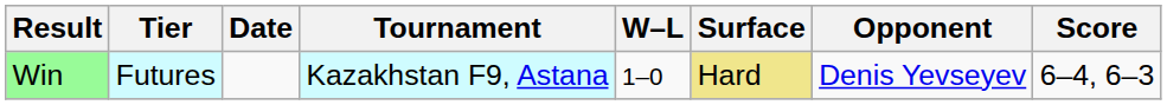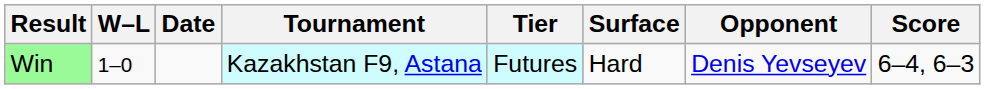 <table class="sortable wikitable">
 <tr>
 <th>Result</th>
-<th>Tier</th>
+<th class="unsortable">W–L</th>
 <th>Date</th>
 <th>Tournament</th>
-<th class="unsortable">W–L</th>
+<th>Tier</th>
 <th>Surface</th>
 <th>Opponent</th>
 <th class="unsortable">Score</th>
 </tr>
 <tr>
 <td bgcolor=98FB98>Win</td>
-<td style="background:#cffcff;">Futures</td>
+<td><small>1–0</small></td>
 <td></td>
 <td style="background:#cffcff;">Kazakhstan F9, <a href='#'>Astana</a></td>
-<td><small>1–0</small></td>
-<td style="background: khaki;">Hard</td>
+<td style="background:#cffcff;">Futures</td>
+<td>Hard</td>
 <td> <a href='#'>Denis Yevseyev</a></td>
 <td>6–4, 6–3</td>
 </tr>
 </table>
